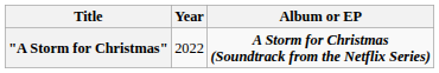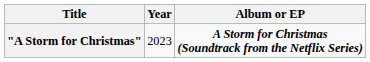 <table class="wikitable plainrowheaders" style="text-align:center;">
 <tr>
 <th scope="col">Title</th>
 <th scope="col">Year</th>
 <th scope="col">Album or EP</th>
 </tr>
 <tr>
 <th scope="row">"A Storm for Christmas"</th>
-<td>2022</td>
+<td>2023</td>
 <td><strong><em>A Storm for Christmas<br>(Soundtrack from the Netflix Series)</em></strong></td>
 </tr>
 </table>
